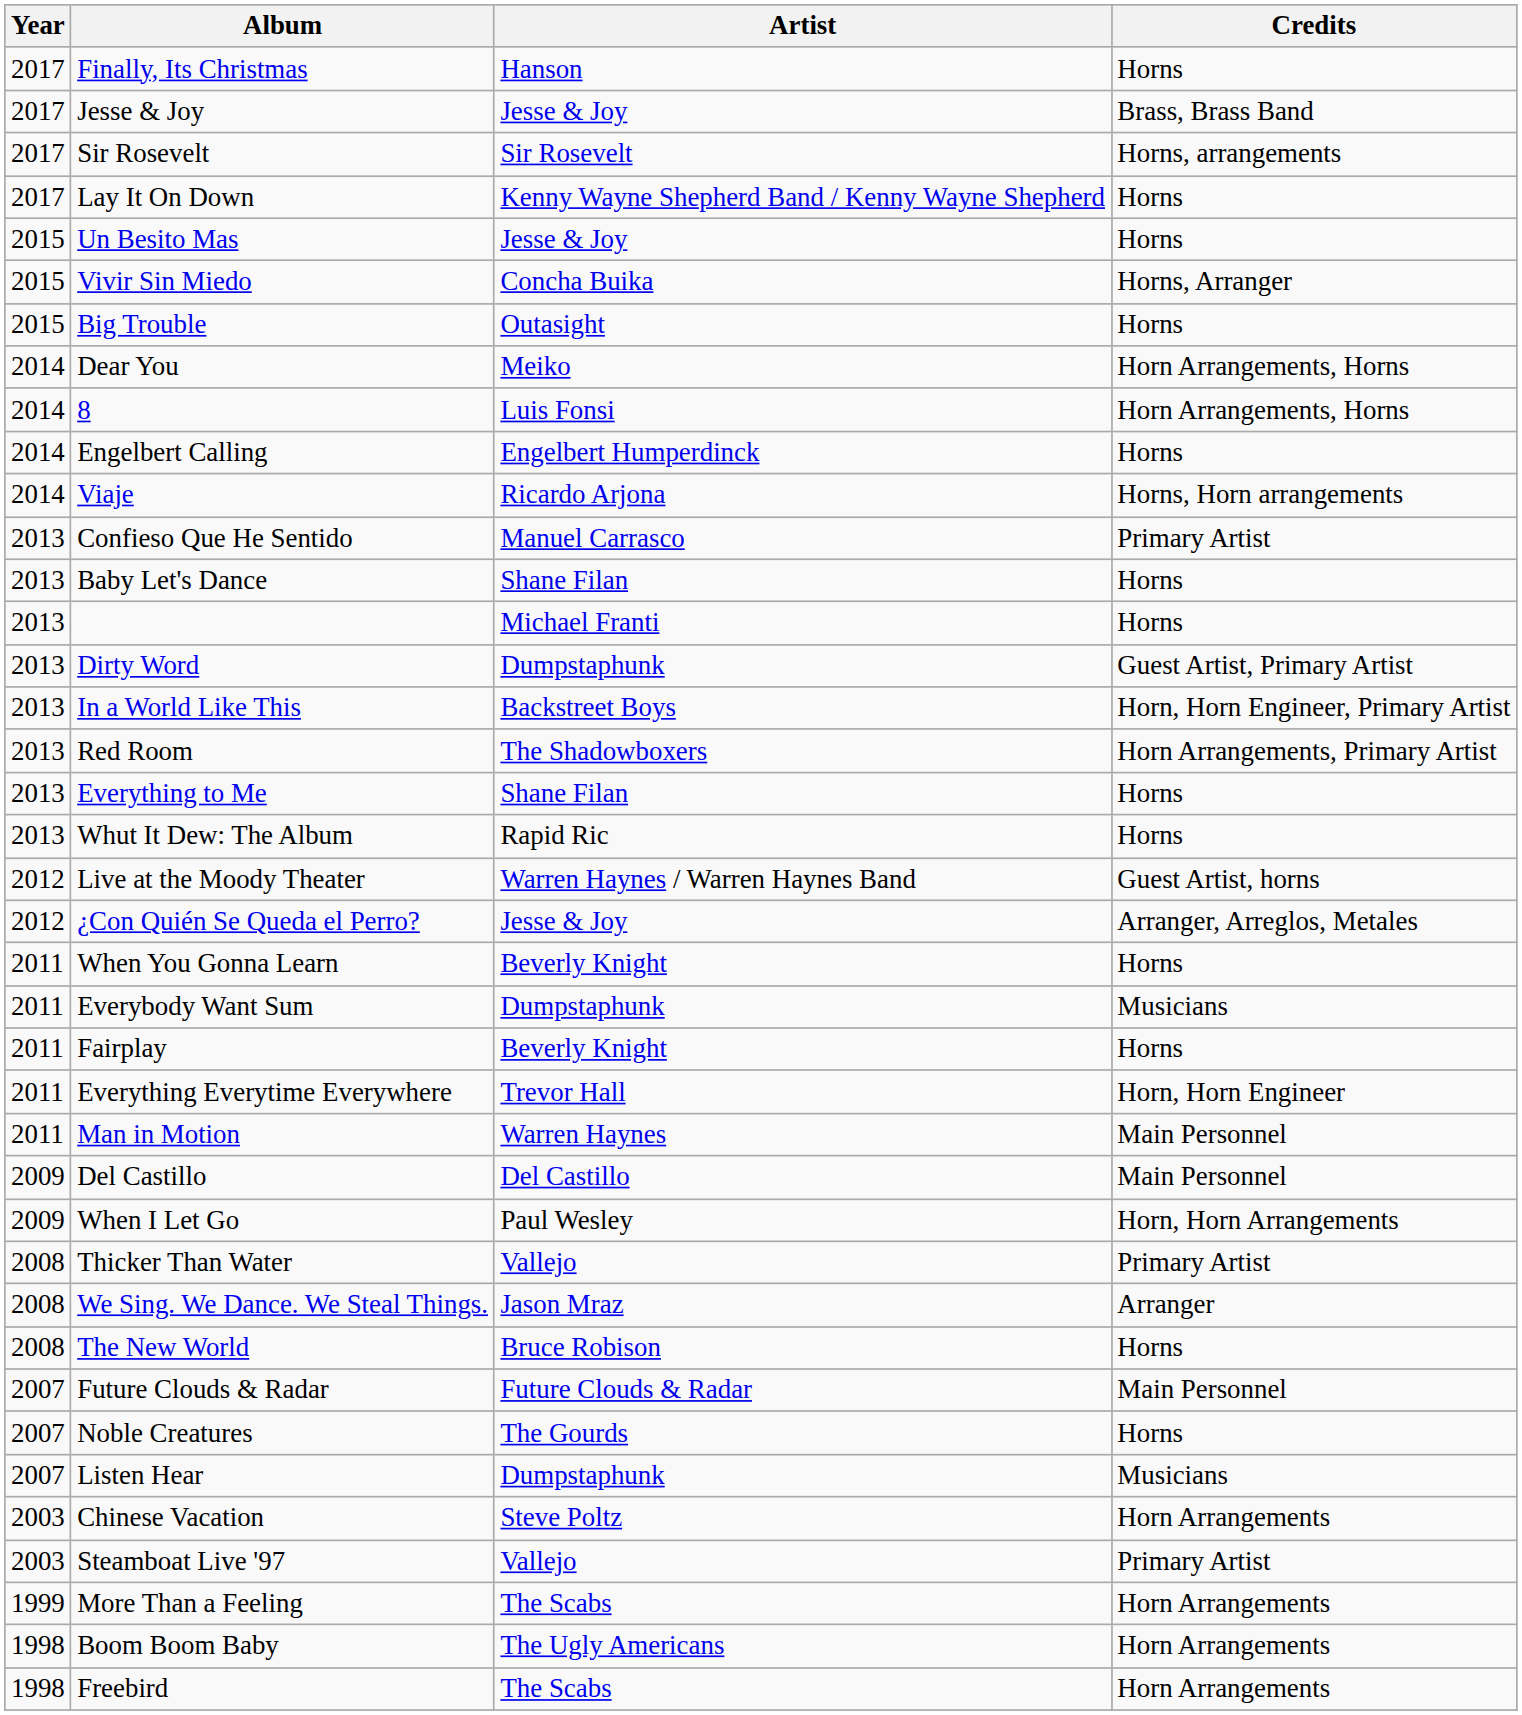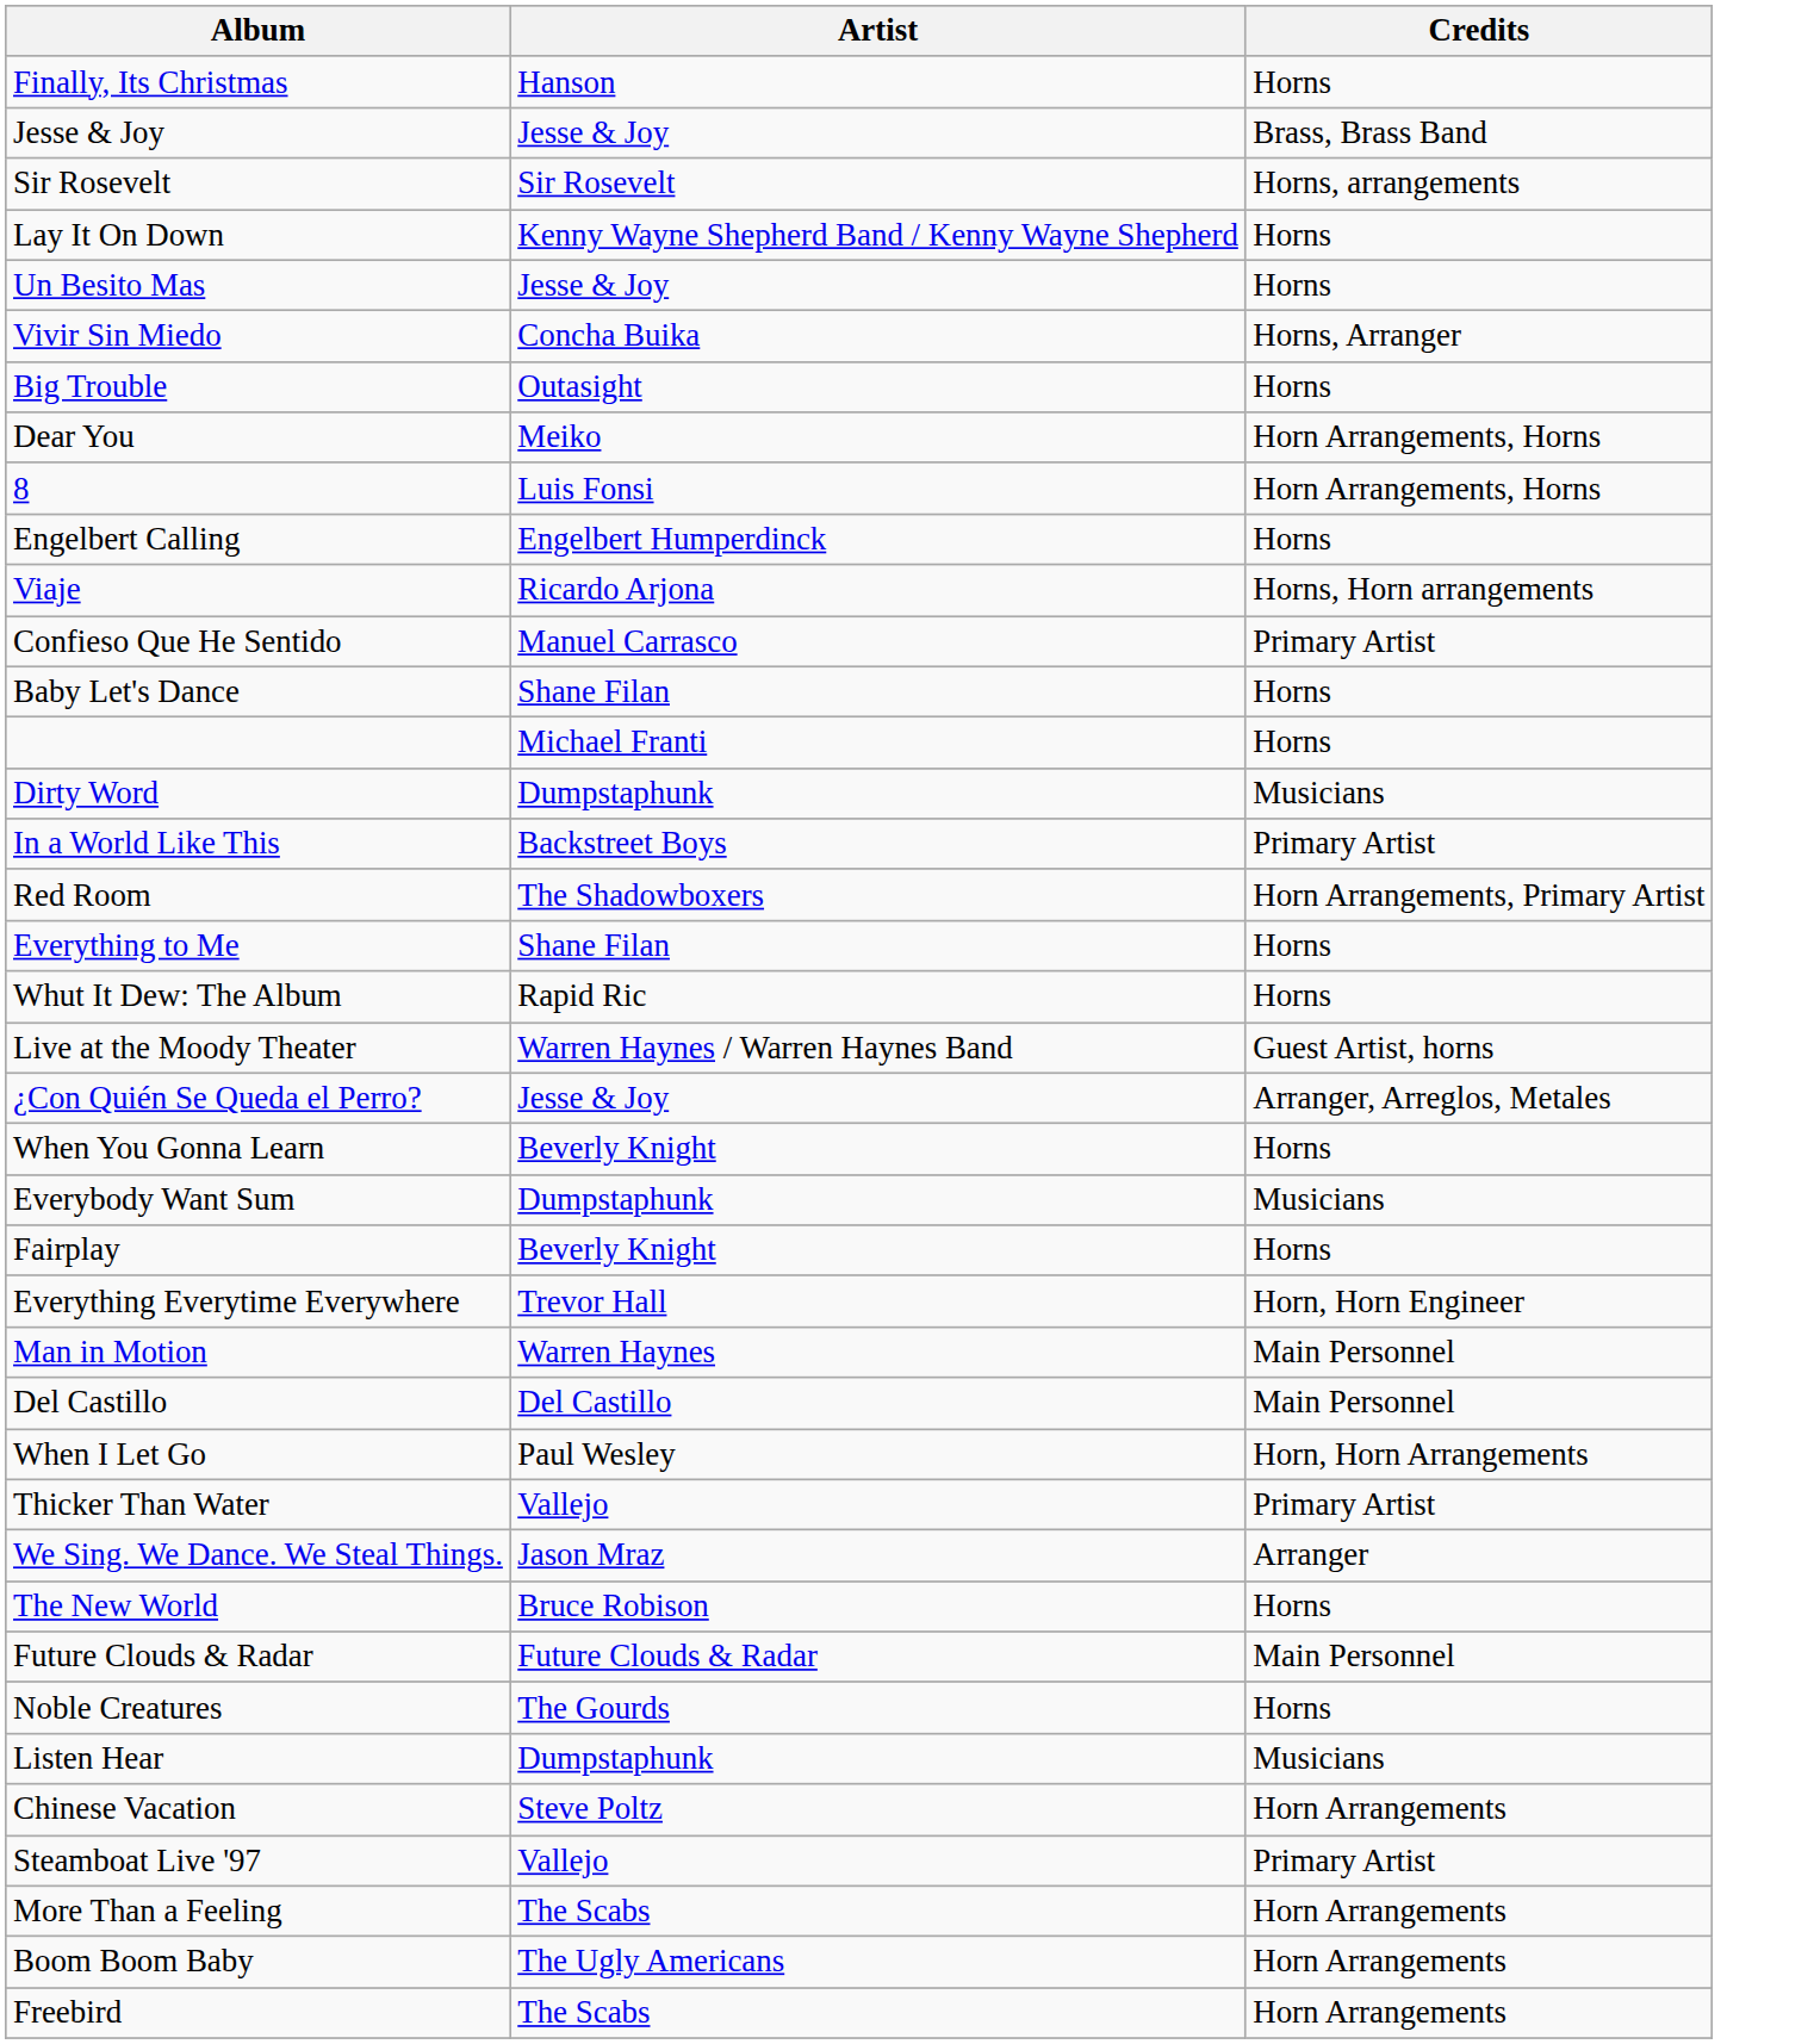 <table class="wikitable sortable">
 <tr>
-<th>Year</th>
 <th>Album</th>
 <th>Artist</th>
 <th class="unsortable">Credits</th>
 </tr>
 <tr>
-<td>2017</td>
 <td><a href='#'>Finally, Its Christmas</a></td>
 <td><a href='#'>Hanson</a></td>
 <td>Horns</td>
 </tr>
 <tr>
-<td>2017</td>
 <td>Jesse & Joy</td>
 <td><a href='#'>Jesse & Joy</a></td>
 <td>Brass, Brass Band</td>
 </tr>
 <tr>
-<td>2017</td>
 <td>Sir Rosevelt</td>
 <td><a href='#'>Sir Rosevelt</a></td>
 <td>Horns, arrangements</td>
 </tr>
 <tr>
-<td>2017</td>
 <td>Lay It On Down</td>
 <td><a href='#'>Kenny Wayne Shepherd Band / Kenny Wayne Shepherd</a></td>
 <td>Horns</td>
 </tr>
 <tr>
-<td>2015</td>
 <td><a href='#'>Un Besito Mas</a></td>
 <td><a href='#'>Jesse & Joy</a></td>
 <td>Horns</td>
 </tr>
 <tr>
-<td>2015</td>
 <td><a href='#'>Vivir Sin Miedo</a></td>
 <td><a href='#'>Concha Buika</a></td>
 <td>Horns, Arranger</td>
 </tr>
 <tr>
-<td>2015</td>
 <td><a href='#'>Big Trouble</a></td>
 <td><a href='#'>Outasight</a></td>
 <td>Horns</td>
 </tr>
 <tr>
-<td>2014</td>
 <td>Dear You</td>
 <td><a href='#'>Meiko</a></td>
 <td>Horn Arrangements, Horns</td>
 </tr>
 <tr>
-<td>2014</td>
 <td><a href='#'>8</a></td>
 <td><a href='#'>Luis Fonsi</a></td>
 <td>Horn Arrangements, Horns</td>
 </tr>
 <tr>
-<td>2014</td>
 <td>Engelbert Calling</td>
 <td><a href='#'>Engelbert Humperdinck</a></td>
 <td>Horns</td>
 </tr>
 <tr>
-<td>2014</td>
 <td><a href='#'>Viaje</a></td>
 <td><a href='#'>Ricardo Arjona</a></td>
 <td>Horns, Horn arrangements</td>
 </tr>
 <tr>
-<td>2013</td>
 <td>Confieso Que He Sentido</td>
 <td><a href='#'>Manuel Carrasco</a></td>
 <td>Primary Artist</td>
 </tr>
 <tr>
-<td>2013</td>
 <td>Baby Let's Dance</td>
 <td><a href='#'>Shane Filan</a></td>
 <td>Horns</td>
 </tr>
 <tr>
-<td>2013</td>
 <td></td>
 <td><a href='#'>Michael Franti</a></td>
 <td>Horns</td>
 </tr>
 <tr>
-<td>2013</td>
 <td><a href='#'>Dirty Word</a></td>
 <td><a href='#'>Dumpstaphunk</a></td>
-<td>Guest Artist, Primary Artist</td>
+<td>Musicians</td>
 </tr>
 <tr>
-<td>2013</td>
 <td><a href='#'>In a World Like This</a></td>
 <td><a href='#'>Backstreet Boys</a></td>
-<td>Horn, Horn Engineer, Primary Artist</td>
+<td>Primary Artist</td>
 </tr>
 <tr>
-<td>2013</td>
 <td>Red Room</td>
 <td><a href='#'>The Shadowboxers</a></td>
 <td>Horn Arrangements, Primary Artist</td>
 </tr>
 <tr>
-<td>2013</td>
 <td><a href='#'>Everything to Me</a></td>
 <td><a href='#'>Shane Filan</a></td>
 <td>Horns</td>
 </tr>
 <tr>
-<td>2013</td>
 <td>Whut It Dew: The Album</td>
 <td>Rapid Ric</td>
 <td>Horns</td>
 </tr>
 <tr>
-<td>2012</td>
 <td>Live at the Moody Theater</td>
 <td><a href='#'>Warren Haynes</a> / Warren Haynes Band</td>
 <td>Guest Artist, horns</td>
 </tr>
 <tr>
-<td>2012</td>
 <td><a href='#'>¿Con Quién Se Queda el Perro?</a></td>
 <td><a href='#'>Jesse & Joy</a></td>
 <td>Arranger, Arreglos, Metales</td>
 </tr>
 <tr>
-<td>2011</td>
 <td>When You Gonna Learn</td>
 <td><a href='#'>Beverly Knight</a></td>
 <td>Horns</td>
 </tr>
 <tr>
-<td>2011</td>
 <td>Everybody Want Sum</td>
 <td><a href='#'>Dumpstaphunk</a></td>
 <td>Musicians</td>
 </tr>
 <tr>
-<td>2011</td>
 <td>Fairplay</td>
 <td><a href='#'>Beverly Knight</a></td>
 <td>Horns</td>
 </tr>
 <tr>
-<td>2011</td>
 <td>Everything Everytime Everywhere</td>
 <td><a href='#'>Trevor Hall</a></td>
 <td>Horn, Horn Engineer</td>
 </tr>
 <tr>
-<td>2011</td>
 <td><a href='#'>Man in Motion</a></td>
 <td><a href='#'>Warren Haynes</a></td>
 <td>Main Personnel</td>
 </tr>
 <tr>
-<td>2009</td>
 <td>Del Castillo</td>
 <td><a href='#'>Del Castillo</a></td>
 <td>Main Personnel</td>
 </tr>
 <tr>
-<td>2009</td>
 <td>When I Let Go</td>
 <td>Paul Wesley</td>
 <td>Horn, Horn Arrangements</td>
 </tr>
 <tr>
-<td>2008</td>
 <td>Thicker Than Water</td>
 <td><a href='#'>Vallejo</a></td>
 <td>Primary Artist</td>
 </tr>
 <tr>
-<td>2008</td>
 <td><a href='#'>We Sing. We Dance. We Steal Things.</a></td>
 <td><a href='#'>Jason Mraz</a></td>
 <td>Arranger</td>
 </tr>
 <tr>
-<td>2008</td>
 <td><a href='#'>The New World</a></td>
 <td><a href='#'>Bruce Robison</a></td>
 <td>Horns</td>
 </tr>
 <tr>
-<td>2007</td>
 <td>Future Clouds & Radar</td>
 <td><a href='#'>Future Clouds & Radar</a></td>
 <td>Main Personnel</td>
 </tr>
 <tr>
-<td>2007</td>
 <td>Noble Creatures</td>
 <td><a href='#'>The Gourds</a></td>
 <td>Horns</td>
 </tr>
 <tr>
-<td>2007</td>
 <td>Listen Hear</td>
 <td><a href='#'>Dumpstaphunk</a></td>
 <td>Musicians</td>
 </tr>
 <tr>
-<td>2003</td>
 <td>Chinese Vacation</td>
 <td><a href='#'>Steve Poltz</a></td>
 <td>Horn Arrangements</td>
 </tr>
 <tr>
-<td>2003</td>
 <td>Steamboat Live '97</td>
 <td><a href='#'>Vallejo</a></td>
 <td>Primary Artist</td>
 </tr>
 <tr>
-<td>1999</td>
 <td>More Than a Feeling</td>
 <td><a href='#'>The Scabs</a></td>
 <td>Horn Arrangements</td>
 </tr>
 <tr>
-<td>1998</td>
 <td>Boom Boom Baby</td>
 <td><a href='#'>The Ugly Americans</a></td>
 <td>Horn Arrangements</td>
 </tr>
 <tr>
-<td>1998</td>
 <td>Freebird</td>
 <td><a href='#'>The Scabs</a></td>
 <td>Horn Arrangements</td>
 </tr>
 </table>
